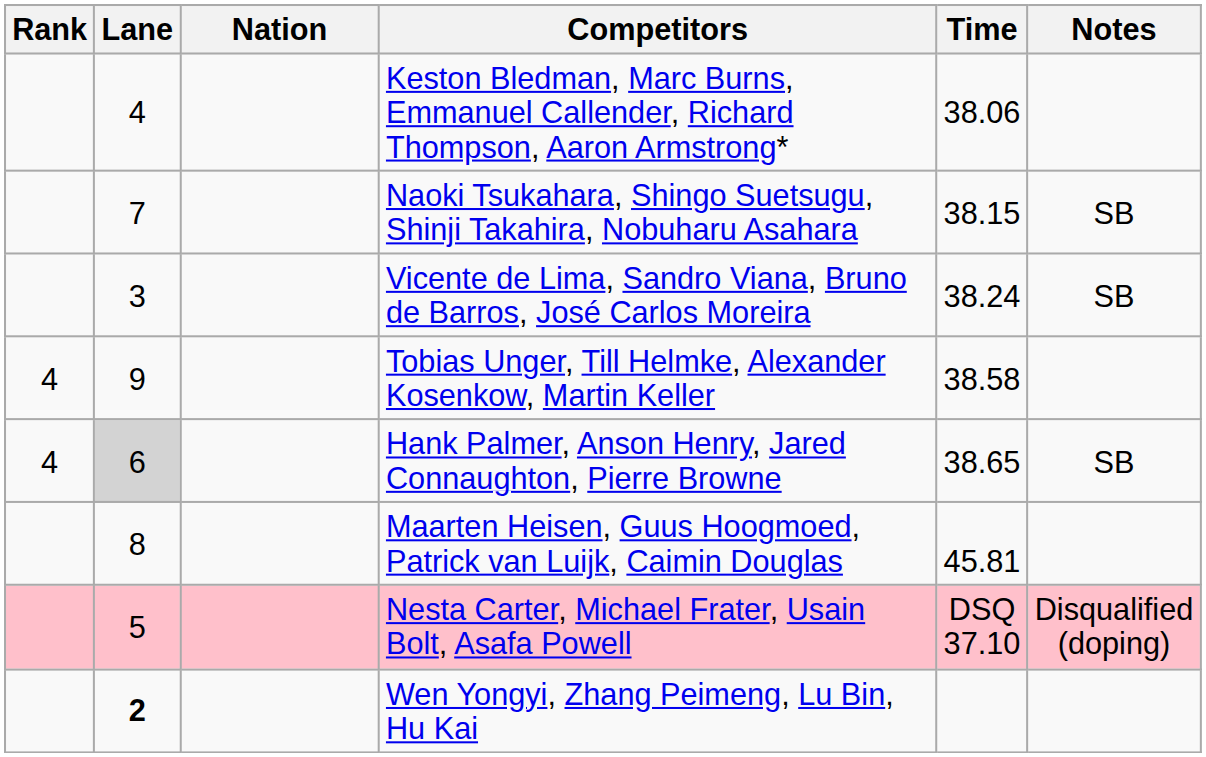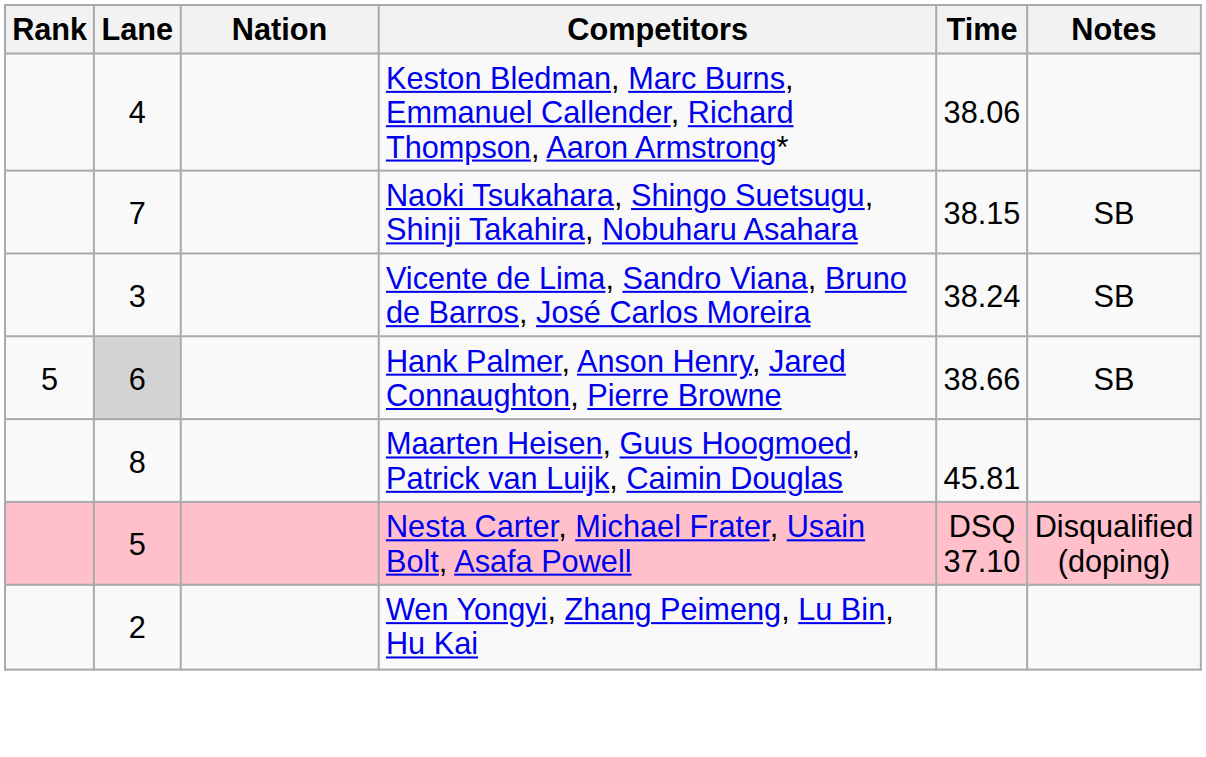 <table class="wikitable sortable"width=95%; style="text-align:center; font-size:95%">
 <tr>
 <th width=5%>Rank</th>
 <th width=5%>Lane</th>
 <th width=20%>Nation</th>
 <th width=60%>Competitors</th>
 <th width=5%>Time</th>
 <th width=5%>Notes</th>
 </tr>
 <tr>
 <td></td>
 <td>4</td>
 <td align="left"></td>
 <td align="left"><a href='#'>Keston Bledman</a>, <a href='#'>Marc Burns</a>, <a href='#'>Emmanuel Callender</a>, <a href='#'>Richard Thompson</a>, <a href='#'>Aaron Armstrong</a>*</td>
 <td>38.06</td>
 <td></td>
 </tr>
 <tr>
 <td></td>
 <td>7</td>
 <td align="left"></td>
 <td align="left"><a href='#'>Naoki Tsukahara</a>, <a href='#'>Shingo Suetsugu</a>, <a href='#'>Shinji Takahira</a>, <a href='#'>Nobuharu Asahara</a></td>
 <td>38.15</td>
 <td>SB</td>
 </tr>
 <tr>
 <td></td>
 <td>3</td>
 <td align="left"></td>
 <td align="left"><a href='#'>Vicente de Lima</a>, <a href='#'>Sandro Viana</a>, <a href='#'>Bruno de Barros</a>, <a href='#'>José Carlos Moreira</a></td>
 <td>38.24</td>
 <td>SB</td>
 </tr>
 <tr>
-<td>4</td>
-<td>9</td>
-<td align="left"></td>
-<td align="left"><a href='#'>Tobias Unger</a>, <a href='#'>Till Helmke</a>, <a href='#'>Alexander Kosenkow</a>, <a href='#'>Martin Keller</a></td>
-<td>38.58</td>
-<td></td>
-</tr>
-<tr>
-<td>4</td>
+<td>5</td>
 <td style="background: lightgrey;">6</td>
 <td align="left"></td>
 <td align="left"><a href='#'>Hank Palmer</a>, <a href='#'>Anson Henry</a>, <a href='#'>Jared Connaughton</a>, <a href='#'>Pierre Browne</a></td>
-<td>38.65</td>
+<td>38.66</td>
 <td>SB</td>
 </tr>
 <tr>
 <td></td>
 <td>8</td>
 <td align="left"></td>
 <td align="left"><a href='#'>Maarten Heisen</a>, <a href='#'>Guus Hoogmoed</a>, <a href='#'>Patrick van Luijk</a>, <a href='#'>Caimin Douglas</a></td>
 <td><br>45.81</td>
 <td></td>
 </tr>
 <tr bgcolor=pink>
 <td></td>
 <td>5</td>
 <td align="left"></td>
 <td align="left"><a href='#'>Nesta Carter</a>, <a href='#'>Michael Frater</a>, <a href='#'>Usain Bolt</a>, <a href='#'>Asafa Powell</a></td>
 <td>DSQ<br>37.10</td>
 <td>Disqualified (doping)</td>
 </tr>
 <tr>
 <td></td>
-<td><strong>2</strong></td>
+<td>2</td>
 <td align=left></td>
 <td align=left><a href='#'>Wen Yongyi</a>, <a href='#'>Zhang Peimeng</a>, <a href='#'>Lu Bin</a>, <a href='#'>Hu Kai</a></td>
 <td></td>
 <td></td>
 </tr>
 </table>
